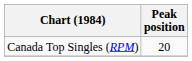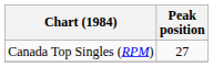 <table class="wikitable sortable">
 <tr>
 <th>Chart (1984)</th>
 <th>Peak<br>position</th>
 </tr>
 <tr>
 <td>Canada Top Singles (<em><a href='#'>RPM</a></em>)</td>
-<td style="text-align:center;">20</td>
+<td style="text-align:center;">27</td>
 </tr>
 <tr>
 </tr>
 </table>
